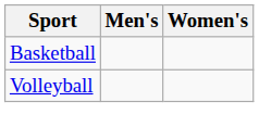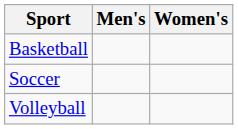 <table class="wikitable" style=>
 <tr>
 <th>Sport</th>
 <th>Men's</th>
 <th>Women's</th>
 </tr>
 <tr>
 <td><a href='#'>Basketball</a></td>
 <td></td>
 <td></td>
 </tr>
 <tr>
+<td><a href='#'>Soccer</a></td>
+<td></td>
+<td></td>
+</tr>
+<tr>
 <td><a href='#'>Volleyball</a></td>
 <td></td>
 <td></td>
 </tr>
 </table>
